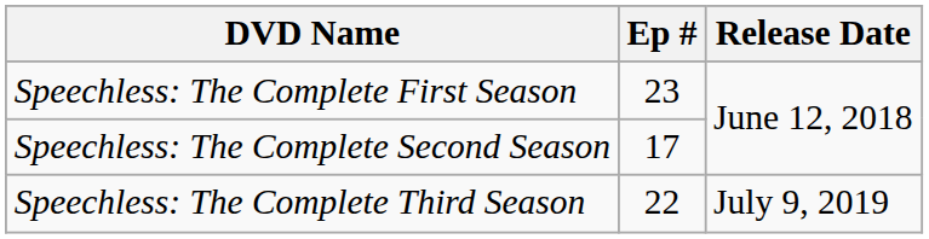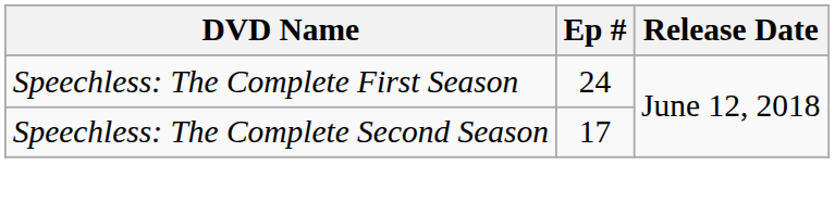 <table class="wikitable">
 <tr>
 <th>DVD Name</th>
 <th>Ep #</th>
 <th>Release Date</th>
 </tr>
 <tr>
 <td><em>Speechless: The Complete First Season</em></td>
-<td align="center">23</td>
+<td align="center">24</td>
 <td rowspan="2">June 12, 2018</td>
 </tr>
 <tr>
 <td><em>Speechless: The Complete Second Season</em></td>
 <td align="center">17</td>
 </tr>
-<tr>
-<td><em>Speechless: The Complete Third Season</em></td>
-<td align="center">22</td>
-<td>July 9, 2019</td>
-</tr>
 </table>
